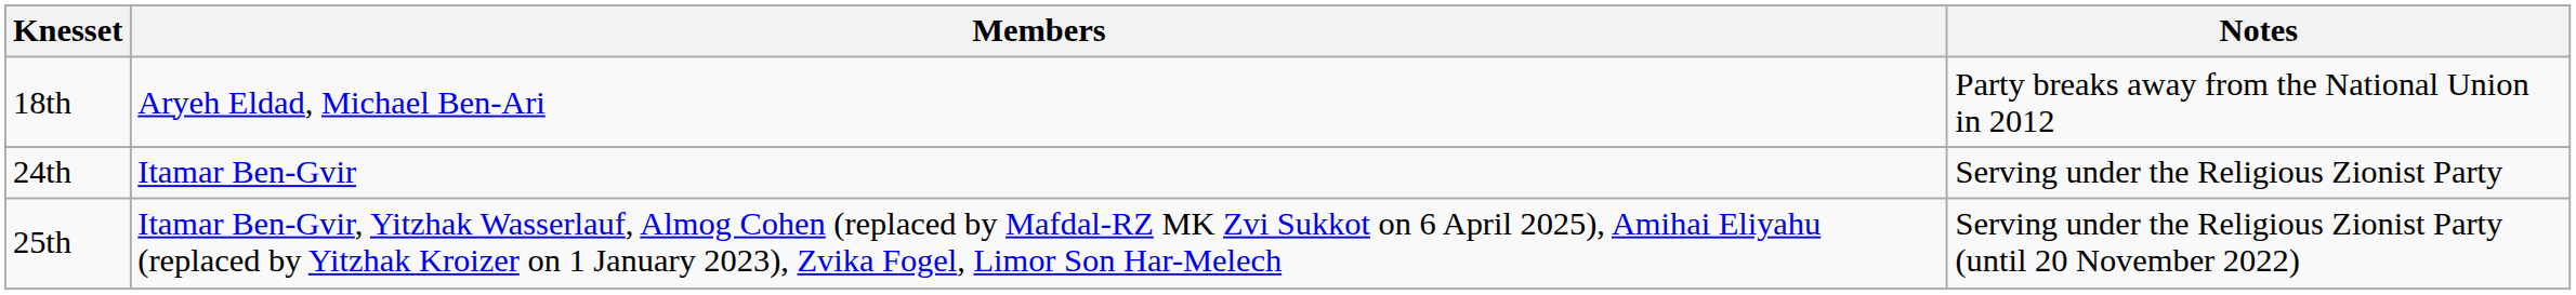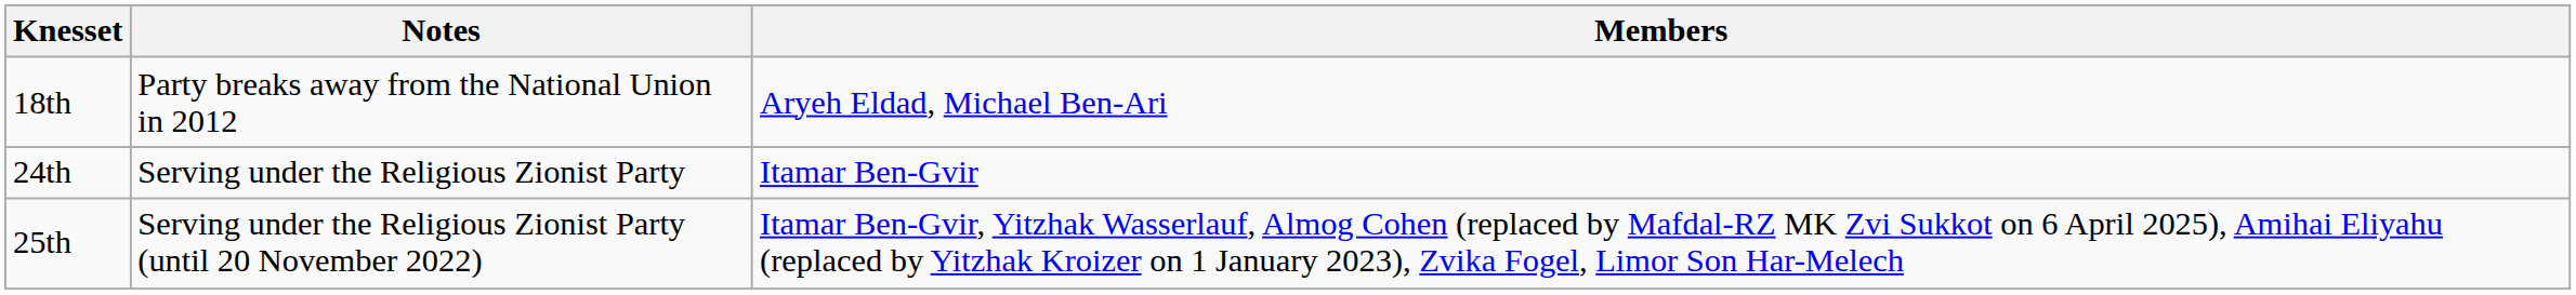 <table class="wikitable">
 <tr>
 <th>Knesset</th>
+<th>Notes</th>
 <th>Members</th>
-<th>Notes</th>
 </tr>
 <tr>
 <td>18th</td>
+<td>Party breaks away from the National Union in 2012</td>
 <td><a href='#'>Aryeh Eldad</a>, <a href='#'>Michael Ben-Ari</a></td>
-<td>Party breaks away from the National Union in 2012</td>
 </tr>
 <tr>
 <td>24th</td>
+<td>Serving under the Religious Zionist Party</td>
 <td><a href='#'>Itamar Ben-Gvir</a></td>
-<td>Serving under the Religious Zionist Party</td>
 </tr>
 <tr>
 <td>25th</td>
+<td>Serving under the Religious Zionist Party (until 20 November 2022)</td>
 <td><a href='#'>Itamar Ben-Gvir</a>, <a href='#'>Yitzhak Wasserlauf</a>, <a href='#'>Almog Cohen</a> (replaced by <a href='#'>Mafdal-RZ</a> MK <a href='#'>Zvi Sukkot</a> on 6 April 2025), <a href='#'>Amihai Eliyahu</a> (replaced by <a href='#'>Yitzhak Kroizer</a> on 1 January 2023), <a href='#'>Zvika Fogel</a>, <a href='#'>Limor Son Har-Melech</a></td>
-<td>Serving under the Religious Zionist Party (until 20 November 2022)</td>
 </tr>
 </table>
